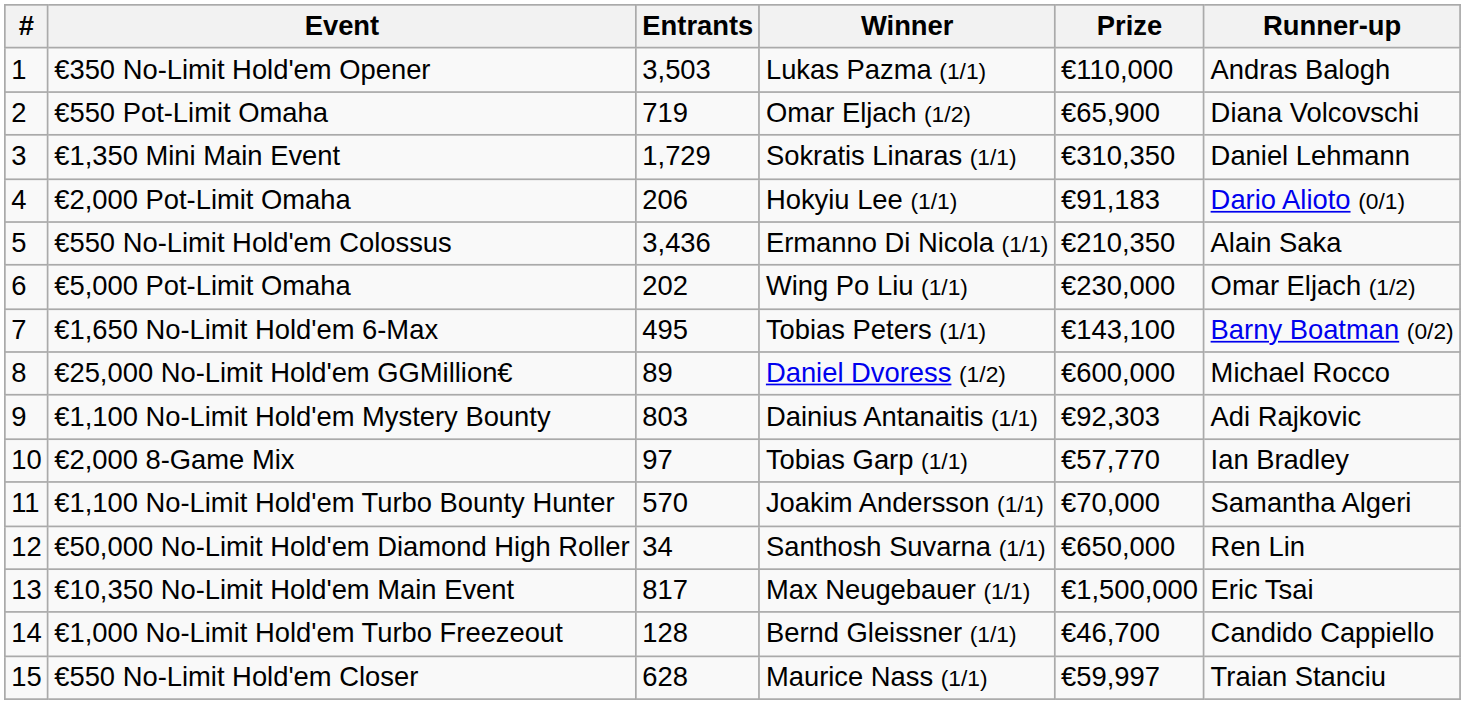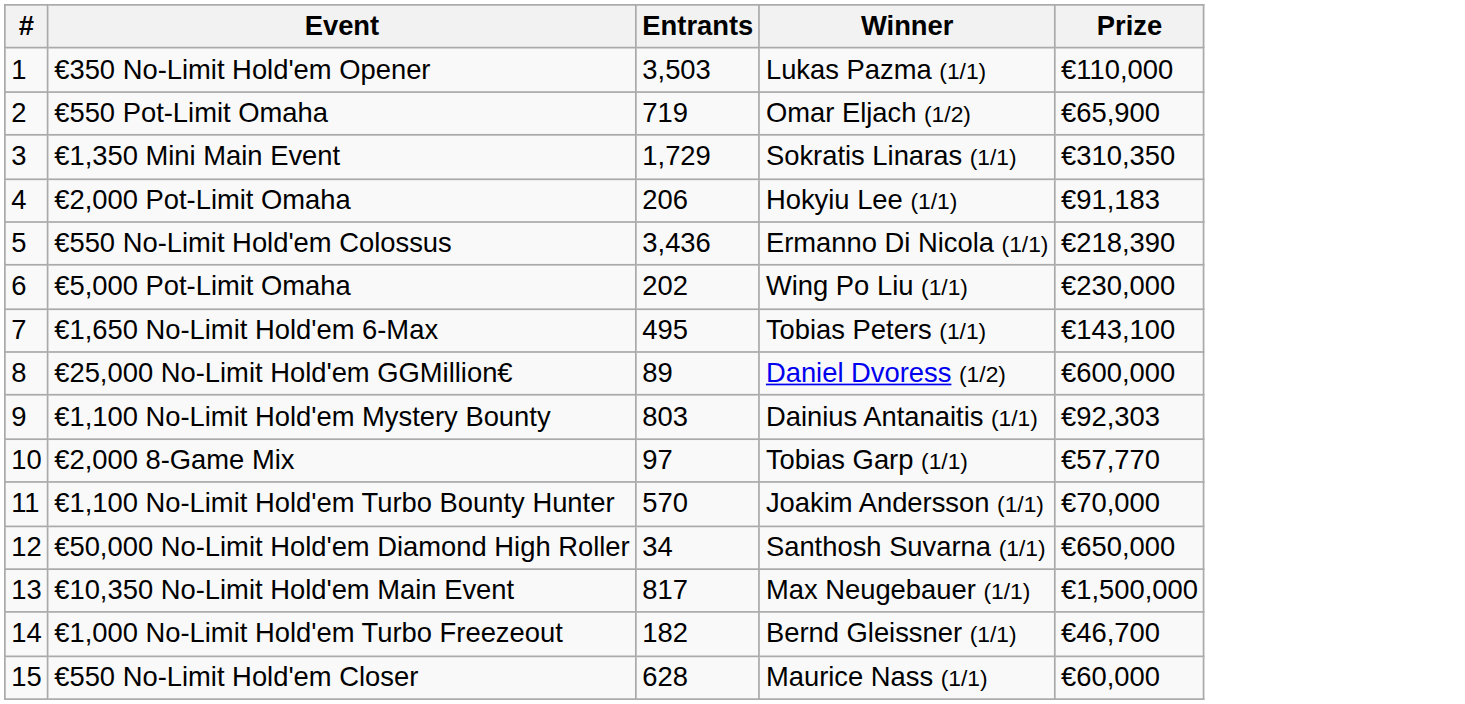 <table class="wikitable sortable">
 <tr>
 <th bgcolor="#FFEBAD">#</th>
 <th bgcolor="#FFEBAD">Event</th>
 <th bgcolor="#FFEBAD">Entrants</th>
 <th bgcolor="#FFEBAD">Winner</th>
 <th bgcolor="#FFEBAD">Prize</th>
-<th bgcolor="#FFEBAD">Runner-up</th>
 </tr>
 <tr>
 <td>1</td>
 <td>€350 No-Limit Hold'em Opener</td>
 <td>3,503</td>
 <td> Lukas Pazma <small>(1/1)</small></td>
 <td>€110,000</td>
-<td> Andras Balogh</td>
 </tr>
 <tr>
 <td>2</td>
 <td>€550 Pot-Limit Omaha</td>
 <td>719</td>
 <td> Omar Eljach <small>(1/2)</small></td>
 <td>€65,900</td>
-<td> Diana Volcovschi</td>
 </tr>
 <tr>
 <td>3</td>
 <td>€1,350 Mini Main Event</td>
 <td>1,729</td>
 <td> Sokratis Linaras <small>(1/1)</small></td>
 <td>€310,350</td>
-<td> Daniel Lehmann</td>
 </tr>
 <tr>
 <td>4</td>
 <td>€2,000 Pot-Limit Omaha</td>
 <td>206</td>
 <td> Hokyiu Lee <small>(1/1)</small></td>
 <td>€91,183</td>
-<td> <a href='#'>Dario Alioto</a> <small>(0/1)</small></td>
 </tr>
 <tr>
 <td>5</td>
 <td>€550 No-Limit Hold'em Colossus</td>
 <td>3,436</td>
 <td> Ermanno Di Nicola <small>(1/1)</small></td>
-<td>€210,350</td>
-<td> Alain Saka</td>
+<td>€218,390</td>
 </tr>
 <tr>
 <td>6</td>
 <td>€5,000 Pot-Limit Omaha</td>
 <td>202</td>
 <td> Wing Po Liu <small>(1/1)</small></td>
 <td>€230,000</td>
-<td> Omar Eljach <small>(1/2)</small></td>
 </tr>
 <tr>
 <td>7</td>
 <td>€1,650 No-Limit Hold'em 6-Max</td>
 <td>495</td>
 <td> Tobias Peters <small>(1/1)</small></td>
 <td>€143,100</td>
-<td> <a href='#'>Barny Boatman</a> <small>(0/2)</small></td>
 </tr>
 <tr>
 <td>8</td>
 <td>€25,000 No-Limit Hold'em GGMillion€</td>
 <td>89</td>
 <td> <a href='#'>Daniel Dvoress</a> <small>(1/2)</small></td>
 <td>€600,000</td>
-<td> Michael Rocco</td>
 </tr>
 <tr>
 <td>9</td>
 <td>€1,100 No-Limit Hold'em Mystery Bounty</td>
 <td>803</td>
 <td> Dainius Antanaitis <small>(1/1)</small></td>
 <td>€92,303</td>
-<td> Adi Rajkovic</td>
 </tr>
 <tr>
 <td>10</td>
 <td>€2,000 8-Game Mix</td>
 <td>97</td>
 <td> Tobias Garp <small>(1/1)</small></td>
 <td>€57,770</td>
-<td> Ian Bradley</td>
 </tr>
 <tr>
 <td>11</td>
 <td>€1,100 No-Limit Hold'em Turbo Bounty Hunter</td>
 <td>570</td>
 <td> Joakim Andersson <small>(1/1)</small></td>
 <td>€70,000</td>
-<td> Samantha Algeri</td>
 </tr>
 <tr>
 <td>12</td>
 <td>€50,000 No-Limit Hold'em Diamond High Roller</td>
 <td>34</td>
 <td> Santhosh Suvarna <small>(1/1)</small></td>
 <td>€650,000</td>
-<td> Ren Lin</td>
 </tr>
 <tr>
 <td>13</td>
 <td>€10,350 No-Limit Hold'em Main Event</td>
 <td>817</td>
 <td> Max Neugebauer <small>(1/1)</small></td>
 <td>€1,500,000</td>
-<td> Eric Tsai</td>
 </tr>
 <tr>
 <td>14</td>
 <td>€1,000 No-Limit Hold'em Turbo Freezeout</td>
-<td>128</td>
+<td>182</td>
 <td> Bernd Gleissner <small>(1/1)</small></td>
 <td>€46,700</td>
-<td> Candido Cappiello</td>
 </tr>
 <tr>
 <td>15</td>
 <td>€550 No-Limit Hold'em Closer</td>
 <td>628</td>
 <td> Maurice Nass <small>(1/1)</small></td>
-<td>€59,997</td>
-<td> Traian Stanciu</td>
+<td>€60,000</td>
 </tr>
 </table>
